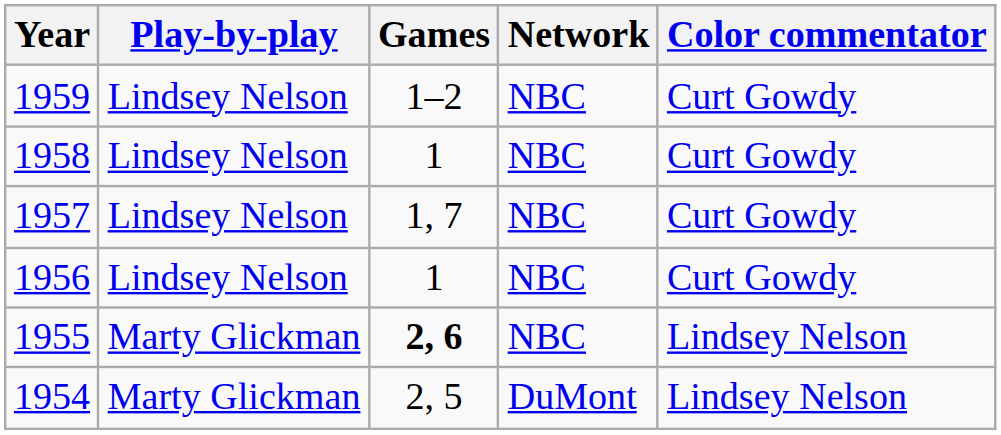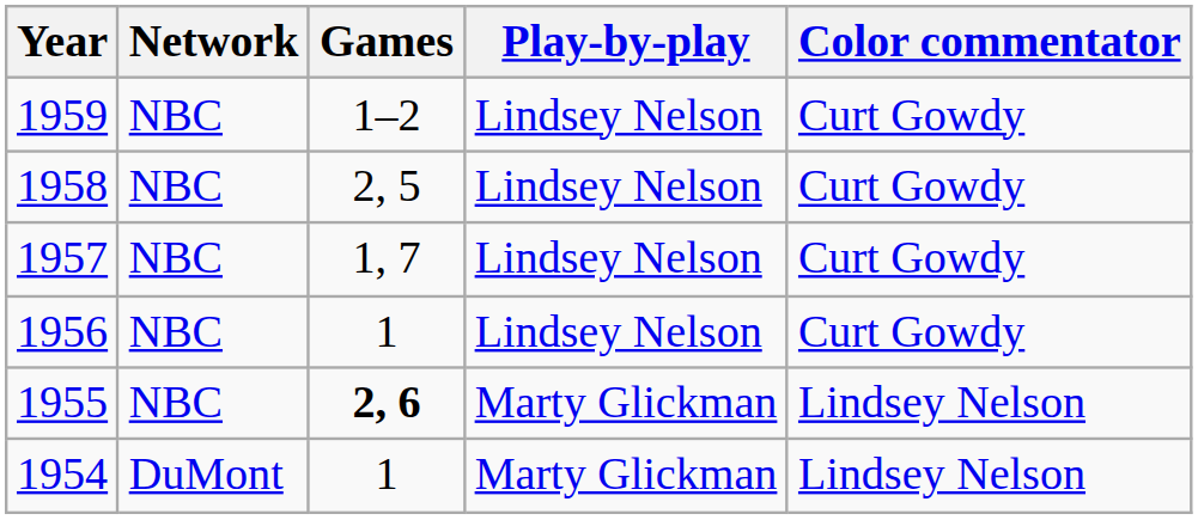 <table class="wikitable">
 <tr>
 <th>Year</th>
+<th>Network</th>
+<th>Games</th>
 <th><a href='#'>Play-by-play</a></th>
-<th>Games</th>
-<th>Network</th>
 <th><a href='#'>Color commentator</a></th>
 </tr>
 <tr>
 <td><a href='#'>1959</a></td>
+<td><a href='#'>NBC</a></td>
+<td style="text-align:center;">1–2</td>
 <td><a href='#'>Lindsey Nelson</a></td>
-<td style="text-align:center;">1–2</td>
-<td><a href='#'>NBC</a></td>
 <td><a href='#'>Curt Gowdy</a></td>
 </tr>
 <tr>
 <td><a href='#'>1958</a></td>
+<td><a href='#'>NBC</a></td>
+<td style="text-align:center;">2, 5</td>
 <td><a href='#'>Lindsey Nelson</a></td>
-<td style="text-align:center;">1</td>
-<td><a href='#'>NBC</a></td>
 <td><a href='#'>Curt Gowdy</a></td>
 </tr>
 <tr>
 <td><a href='#'>1957</a></td>
+<td><a href='#'>NBC</a></td>
+<td style="text-align:center;">1, 7</td>
 <td><a href='#'>Lindsey Nelson</a></td>
-<td style="text-align:center;">1, 7</td>
-<td><a href='#'>NBC</a></td>
 <td><a href='#'>Curt Gowdy</a></td>
 </tr>
 <tr>
 <td><a href='#'>1956</a></td>
+<td><a href='#'>NBC</a></td>
+<td style="text-align:center;">1</td>
 <td><a href='#'>Lindsey Nelson</a></td>
-<td style="text-align:center;">1</td>
-<td><a href='#'>NBC</a></td>
 <td><a href='#'>Curt Gowdy</a></td>
 </tr>
 <tr>
 <td><a href='#'>1955</a></td>
+<td><a href='#'>NBC</a></td>
+<td style="text-align:center;"><strong>2, 6</strong></td>
 <td><a href='#'>Marty Glickman</a></td>
-<td style="text-align:center;"><strong>2, 6</strong></td>
-<td><a href='#'>NBC</a></td>
 <td><a href='#'>Lindsey Nelson</a></td>
 </tr>
 <tr>
 <td><a href='#'>1954</a></td>
+<td><a href='#'>DuMont</a></td>
+<td style="text-align:center;">1</td>
 <td><a href='#'>Marty Glickman</a></td>
-<td style="text-align:center;">2, 5</td>
-<td><a href='#'>DuMont</a></td>
 <td><a href='#'>Lindsey Nelson</a></td>
 </tr>
 </table>
